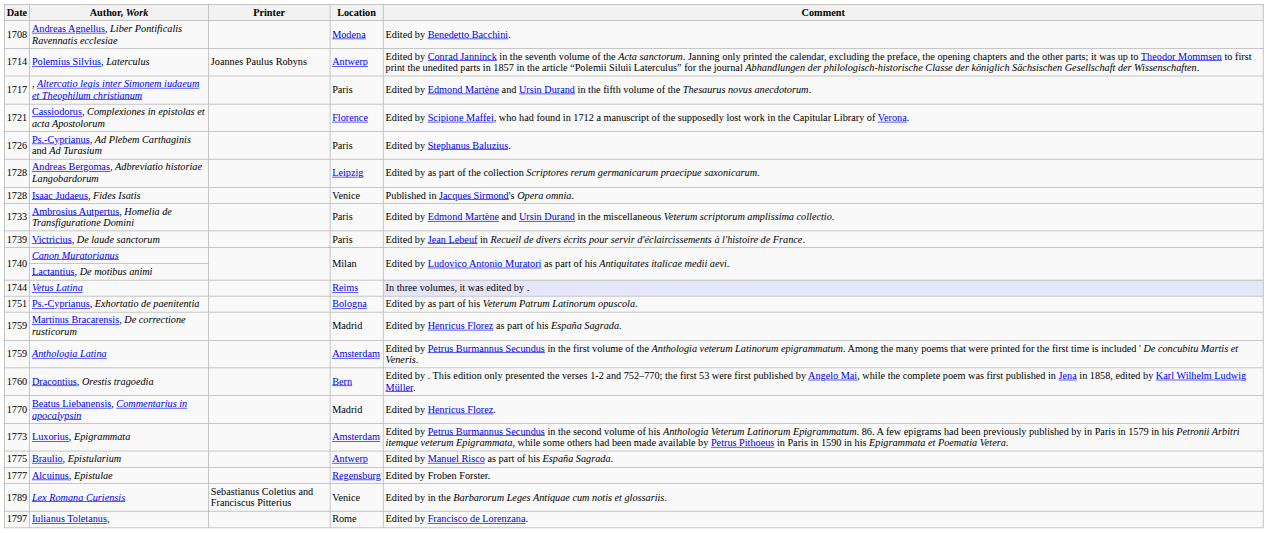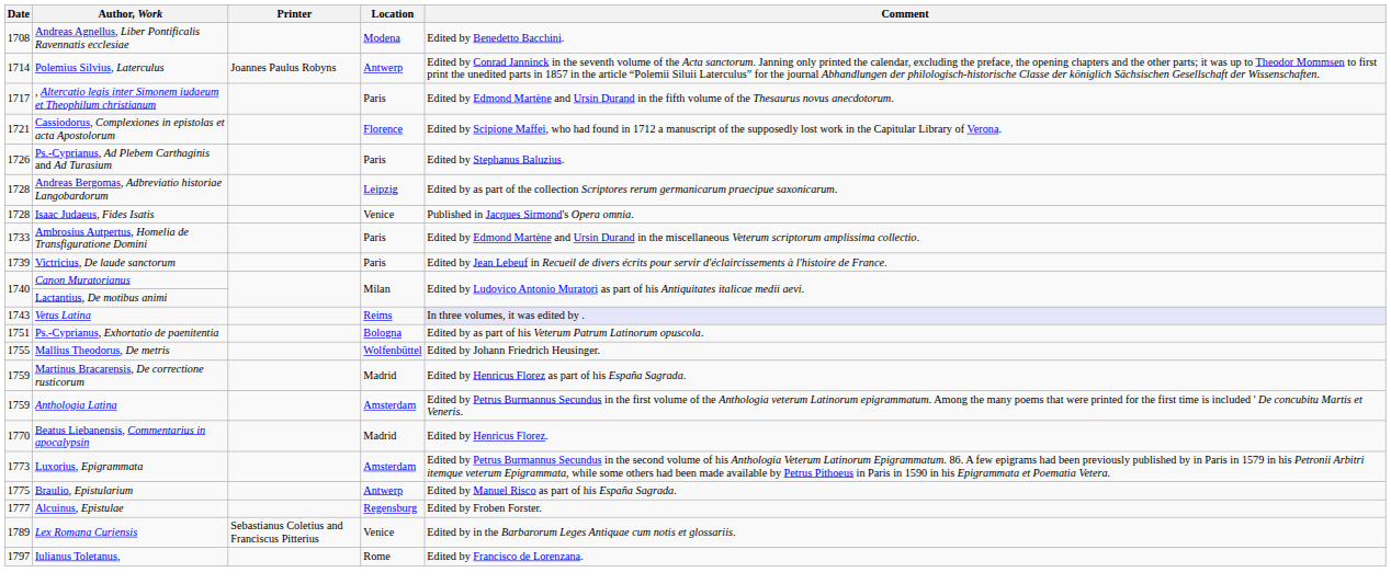 <table class="wikitable sortable">
 <tr>
 <th>Date</th>
 <th>Author, <em>Work</em></th>
 <th>Printer</th>
 <th>Location</th>
 <th>Comment</th>
 </tr>
 <tr>
 <td>1708</td>
 <td><a href='#'>Andreas Agnellus</a>, <em>Liber Pontificalis Ravennatis ecclesiae</em></td>
 <td></td>
 <td><a href='#'>Modena</a></td>
 <td>Edited by <a href='#'>Benedetto Bacchini</a>.</td>
 </tr>
 <tr>
 <td>1714</td>
 <td><a href='#'>Polemius Silvius</a>, <em>Laterculus</em></td>
 <td>Joannes Paulus Robyns</td>
 <td><a href='#'>Antwerp</a></td>
 <td>Edited by <a href='#'>Conrad Janninck</a> in the seventh volume of the <em>Acta sanctorum</em>. Janning only printed the calendar, excluding the preface, the opening chapters and the other parts; it was up to <a href='#'>Theodor Mommsen</a> to first print the unedited parts in 1857 in the article “Polemii Siluii Laterculus” for the journal <em>Abhandlungen der philologisch-historische Classe der königlich Sächsischen Gesellschaft der Wissenschaften</em>.</td>
 </tr>
 <tr>
 <td>1717</td>
 <td>, <em><a href='#'>Altercatio legis inter Simonem iudaeum et Theophilum christianum</a></em></td>
 <td></td>
 <td>Paris</td>
 <td>Edited by <a href='#'>Edmond Martène</a> and <a href='#'>Ursin Durand</a> in the fifth volume of the <em>Thesaurus novus anecdotorum</em>.</td>
 </tr>
 <tr>
 <td>1721</td>
 <td><a href='#'>Cassiodorus</a>, <em>Complexiones in epistolas et acta Apostolorum</em></td>
 <td></td>
 <td><a href='#'>Florence</a></td>
 <td>Edited by <a href='#'>Scipione Maffei</a>, who had found in 1712 a manuscript of the supposedly lost work in the Capitular Library of <a href='#'>Verona</a>.</td>
 </tr>
 <tr>
 <td>1726</td>
 <td><a href='#'>Ps.-Cyprianus</a>, <em>Ad Plebem Carthaginis</em> and <em>Ad Turasium</em></td>
 <td></td>
 <td>Paris</td>
 <td>Edited by <a href='#'>Stephanus Baluzius</a>.</td>
 </tr>
 <tr>
 <td>1728</td>
 <td><a href='#'>Andreas Bergomas</a>, <em>Adbreviatio historiae Langobardorum</em></td>
 <td></td>
 <td><a href='#'>Leipzig</a></td>
 <td>Edited by  as part of the collection <em>Scriptores rerum germanicarum praecipue saxonicarum</em>.</td>
 </tr>
 <tr>
 <td>1728</td>
 <td><a href='#'>Isaac Judaeus</a>, <em>Fides Isatis</em></td>
 <td></td>
 <td>Venice</td>
 <td>Published in <a href='#'>Jacques Sirmond</a>'s <em>Opera omnia</em>.</td>
 </tr>
 <tr>
 <td>1733</td>
 <td><a href='#'>Ambrosius Autpertus</a>, <em>Homelia de Transfiguratione Domini</em></td>
 <td></td>
 <td>Paris</td>
 <td>Edited by <a href='#'>Edmond Martène</a> and <a href='#'>Ursin Durand</a> in the miscellaneous <em>Veterum scriptorum amplissima collectio</em>.</td>
 </tr>
 <tr>
 <td>1739</td>
 <td><a href='#'>Victricius</a>, <em>De laude sanctorum</em></td>
 <td></td>
 <td>Paris</td>
 <td>Edited by <a href='#'>Jean Lebeuf</a> in <em>Recueil de divers écrits pour servir d'éclaircissements à l'histoire de France</em>.</td>
 </tr>
 <tr>
 <td rowspan="2">1740</td>
 <td><em><a href='#'>Canon Muratorianus</a></em></td>
 <td rowspan="2"></td>
 <td rowspan="2">Milan</td>
 <td rowspan="2">Edited by <a href='#'>Ludovico Antonio Muratori</a> as part of his <em>Antiquitates italicae medii aevi</em>.</td>
 </tr>
 <tr>
 <td><a href='#'>Lactantius</a>, <em>De motibus animi</em></td>
 </tr>
 <tr>
-<td>1744</td>
+<td>1743</td>
 <td><em><a href='#'>Vetus Latina</a></em></td>
 <td></td>
 <td><a href='#'>Reims</a></td>
 <td style="background: lavender;">In three volumes, it was edited by .</td>
 </tr>
 <tr>
 <td>1751</td>
 <td><a href='#'>Ps.-Cyprianus</a>, <em>Exhortatio de paenitentia</em></td>
 <td></td>
 <td><a href='#'>Bologna</a></td>
 <td>Edited by  as part of his <em>Veterum Patrum Latinorum opuscola</em>.</td>
+</tr>
+<tr>
+<td>1755</td>
+<td><a href='#'>Mallius Theodorus</a>, <em>De metris</em></td>
+<td></td>
+<td><a href='#'>Wolfenbüttel</a></td>
+<td>Edited by Johann Friedrich Heusinger.</td>
 </tr>
 <tr>
 <td>1759</td>
 <td><a href='#'>Martinus Bracarensis</a>, <em>De correctione rusticorum</em></td>
 <td></td>
 <td>Madrid</td>
 <td>Edited by <a href='#'>Henricus Florez</a> as part of his <em>España Sagrada</em>.</td>
 </tr>
 <tr>
 <td>1759</td>
 <td><em><a href='#'>Anthologia Latina</a></em></td>
 <td></td>
 <td><a href='#'>Amsterdam</a></td>
 <td>Edited by <a href='#'>Petrus Burmannus Secundus</a> in the first volume of the <em>Anthologia veterum Latinorum epigrammatum</em>. Among the many poems that were printed for the first time is included ' <em>De concubitu Martis et Veneris</em>.</td>
-</tr>
-<tr>
-<td>1760</td>
-<td><a href='#'>Dracontius</a>, <em>Orestis tragoedia</em></td>
-<td></td>
-<td><a href='#'>Bern</a></td>
-<td>Edited by . This edition only presented the verses 1-2 and 752–770; the first 53 were first published by <a href='#'>Angelo Mai</a>, while the complete poem was first published in <a href='#'>Jena</a> in 1858, edited by <a href='#'>Karl Wilhelm Ludwig Müller</a>.</td>
 </tr>
 <tr>
 <td>1770</td>
 <td><a href='#'>Beatus Liebanensis</a>, <em><a href='#'>Commentarius in apocalypsin</a></em></td>
 <td></td>
 <td>Madrid</td>
 <td>Edited by <a href='#'>Henricus Florez</a>.</td>
 </tr>
 <tr>
 <td>1773</td>
 <td><a href='#'>Luxorius</a>, <em>Epigrammata</em></td>
 <td></td>
 <td><a href='#'>Amsterdam</a></td>
 <td>Edited by <a href='#'>Petrus Burmannus Secundus</a> in the second volume of his <em>Anthologia Veterum Latinorum Epigrammatum</em>. 86. A few epigrams had been previously published by  in Paris in 1579 in his <em>Petronii Arbitri itemque veterum Epigrammata</em>, while some others had been made available by <a href='#'>Petrus Pithoeus</a> in Paris in 1590 in his <em>Epigrammata et Poematia Vetera</em>.</td>
 </tr>
 <tr>
 <td>1775</td>
 <td><a href='#'>Braulio</a>, <em>Epistularium</em></td>
 <td></td>
 <td><a href='#'>Antwerp</a></td>
 <td>Edited by <a href='#'>Manuel Risco</a> as part of his <em>España Sagrada</em>.</td>
 </tr>
 <tr>
 <td>1777</td>
 <td><a href='#'>Alcuinus</a>, <em>Epistulae</em></td>
 <td></td>
 <td><a href='#'>Regensburg</a></td>
 <td>Edited by Froben Forster.</td>
 </tr>
 <tr>
 <td>1789</td>
 <td><em><a href='#'>Lex Romana Curiensis</a></em></td>
 <td>Sebastianus Coletius and Franciscus Pitterius</td>
 <td>Venice</td>
 <td>Edited by  in the <em>Barbarorum Leges Antiquae cum notis et glossariis</em>.</td>
 </tr>
 <tr>
 <td>1797</td>
 <td><a href='#'>Iulianus Toletanus</a>, <em></em></td>
 <td></td>
 <td>Rome</td>
 <td>Edited by <a href='#'>Francisco de Lorenzana</a>.</td>
 </tr>
 </table>
